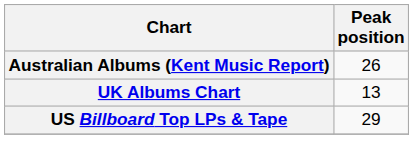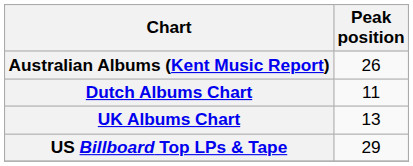 <table class="wikitable sortable plainrowheaders" style="text-align:center;">
 <tr>
 <th>Chart</th>
 <th>Peak<br>position</th>
 </tr>
 <tr>
 <th scope="row">Australian Albums (<a href='#'>Kent Music Report</a>)</th>
 <td style="text-align:center;">26</td>
+</tr>
+<tr>
+<th scope="row"><a href='#'>Dutch Albums Chart</a></th>
+<td>11</td>
 </tr>
 <tr>
 <th scope="row"><a href='#'>UK Albums Chart</a></th>
 <td>13</td>
 </tr>
 <tr>
 <th scope="row">US <a href='#'><em>Billboard</em> Top LPs & Tape</a></th>
 <td>29</td>
 </tr>
 <tr>
 </tr>
 </table>
